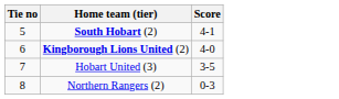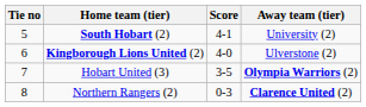 <table class="wikitable" style="text-align:center">
 <tr>
 <th>Tie no</th>
 <th>Home team (tier)</th>
 <th>Score</th>
+<th>Away team (tier)</th>
 </tr>
 <tr>
 <td>5</td>
 <td><strong><a href='#'>South Hobart</a></strong> (2)</td>
 <td>4-1</td>
+<td><a href='#'>University</a> (2)</td>
 </tr>
 <tr>
 <td>6</td>
 <td><strong><a href='#'>Kingborough Lions United</a></strong> (2)</td>
 <td>4-0</td>
+<td><a href='#'>Ulverstone</a> (2)</td>
 </tr>
 <tr>
 <td>7</td>
 <td><a href='#'>Hobart United</a> (3)</td>
 <td>3-5</td>
+<td><strong><a href='#'>Olympia Warriors</a></strong> (2)</td>
 </tr>
 <tr>
 <td>8</td>
 <td><a href='#'>Northern Rangers</a> (2)</td>
 <td>0-3</td>
+<td><strong><a href='#'>Clarence United</a></strong> (2)</td>
 </tr>
 </table>
